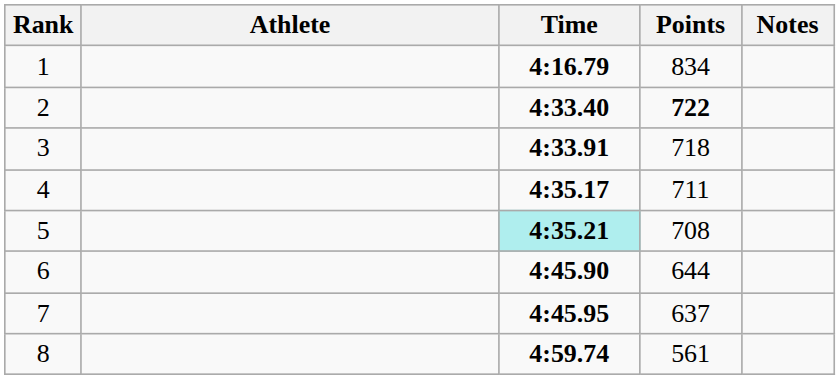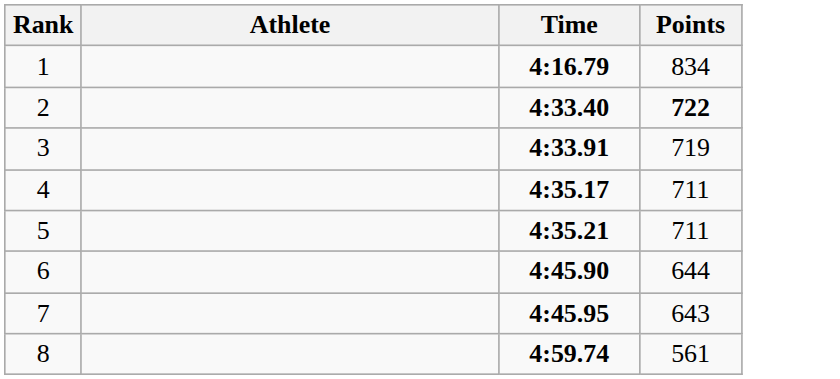 <table class="wikitable" style="text-align:center">
 <tr>
 <th width=40>Rank</th>
 <th width=250>Athlete</th>
 <th width=80>Time</th>
 <th width=55>Points</th>
-<th width=50>Notes</th>
 </tr>
 <tr>
 <td>1</td>
 <td align=left></td>
 <td><strong>4:16.79</strong></td>
 <td>834</td>
-<td></td>
 </tr>
 <tr>
 <td>2</td>
 <td align=left></td>
 <td><strong>4:33.40</strong></td>
 <td><strong>722</strong></td>
-<td></td>
 </tr>
 <tr>
 <td>3</td>
 <td align=left></td>
 <td><strong>4:33.91</strong></td>
-<td>718</td>
-<td></td>
+<td>719</td>
 </tr>
 <tr>
 <td>4</td>
 <td align=left></td>
 <td><strong>4:35.17</strong></td>
 <td>711</td>
-<td></td>
 </tr>
 <tr>
 <td>5</td>
 <td align=left></td>
-<td style="background: paleturquoise;"><strong>4:35.21</strong></td>
-<td>708</td>
-<td></td>
+<td><strong>4:35.21</strong></td>
+<td>711</td>
 </tr>
 <tr>
 <td>6</td>
 <td align=left></td>
 <td><strong>4:45.90</strong></td>
 <td>644</td>
-<td></td>
 </tr>
 <tr>
 <td>7</td>
 <td align=left></td>
 <td><strong>4:45.95</strong></td>
-<td>637</td>
-<td></td>
+<td>643</td>
 </tr>
 <tr>
 <td>8</td>
 <td align=left></td>
 <td><strong>4:59.74</strong></td>
 <td>561</td>
-<td></td>
 </tr>
 </table>
